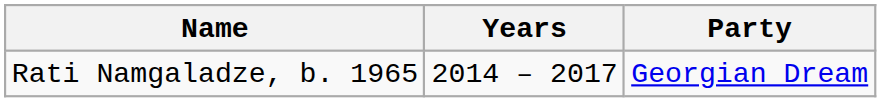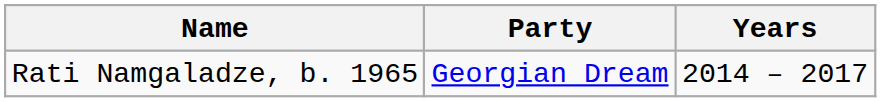 <table class="wikitable">
 <tr>
 <th>Name</th>
+<th>Party</th>
 <th>Years</th>
-<th>Party</th>
 </tr>
 <tr>
 <td>Rati Namgaladze, b. 1965</td>
+<td><a href='#'>Georgian Dream</a></td>
 <td>2014 – 2017</td>
-<td><a href='#'>Georgian Dream</a></td>
 </tr>
 </table>
